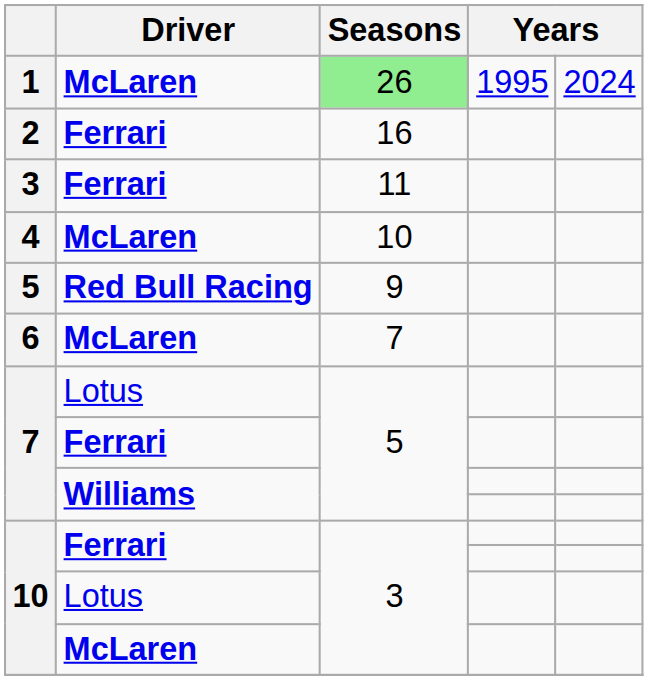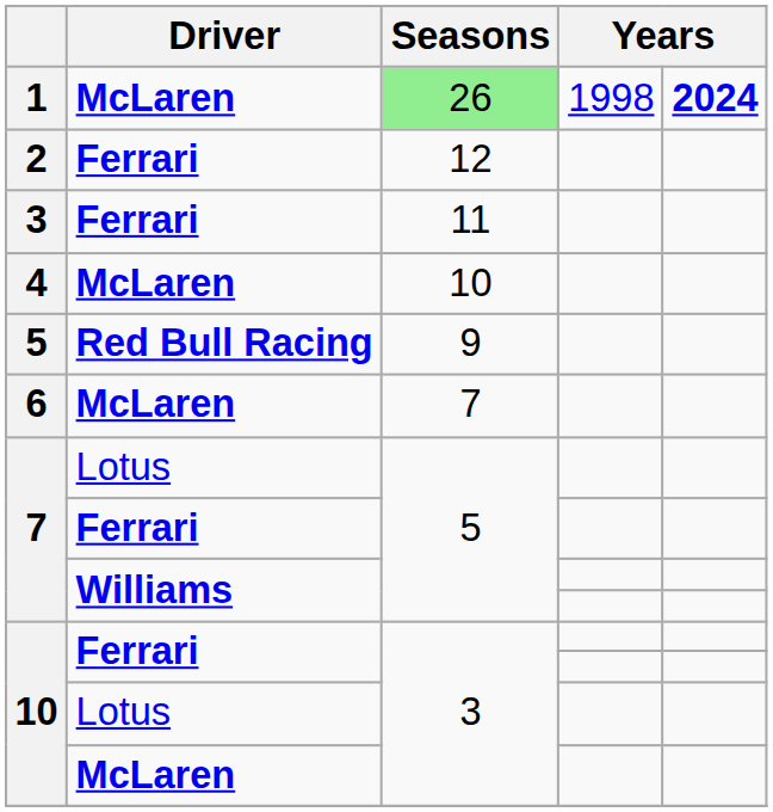 <table class="wikitable" style="text-align:center">
 <tr>
 <th></th>
 <th>Driver</th>
 <th>Seasons</th>
 <th colspan=2>Years</th>
 </tr>
 <tr>
 <th>1</th>
 <td align="left"> <strong><a href='#'>McLaren</a></strong></td>
 <td style="background: lightgreen;">26</td>
-<td><a href='#'>1995</a></td>
-<td><a href='#'>2024</a></td>
+<td><a href='#'>1998</a></td>
+<td><strong><a href='#'>2024</a></strong></td>
 </tr>
 <tr>
 <th>2</th>
 <td align="left"> <strong><a href='#'>Ferrari</a></strong></td>
-<td>16</td>
+<td>12</td>
 <td></td>
 <td></td>
 </tr>
 <tr>
 <th>3</th>
 <td align="left"> <strong><a href='#'>Ferrari</a></strong></td>
 <td>11</td>
 <td></td>
 <td></td>
 </tr>
 <tr>
 <th>4</th>
 <td align="left"> <strong><a href='#'>McLaren</a></strong></td>
 <td>10</td>
 <td></td>
 <td></td>
 </tr>
 <tr>
 <th>5</th>
 <td align="left"> <strong><a href='#'>Red Bull Racing</a></strong></td>
 <td>9</td>
 <td></td>
 <td></td>
 </tr>
 <tr>
 <th>6</th>
 <td align="left"> <strong><a href='#'>McLaren</a></strong></td>
 <td>7</td>
 <td></td>
 <td></td>
 </tr>
 <tr>
 <th rowspan="4">7</th>
 <td align="left"> <a href='#'>Lotus</a></td>
 <td rowspan="4">5</td>
 <td></td>
 <td></td>
 </tr>
 <tr>
 <td align=left> <strong><a href='#'>Ferrari</a></strong></td>
 <td></td>
 <td></td>
 </tr>
 <tr>
 <td rowspan=2 align=left> <strong><a href='#'>Williams</a></strong></td>
 <td></td>
 <td></td>
 </tr>
 <tr>
 <td></td>
 <td></td>
 </tr>
 <tr>
 <th rowspan=4>10</th>
 <td rowspan=2 align=left> <strong><a href='#'>Ferrari</a></strong></td>
 <td rowspan=4>3</td>
 <td></td>
 <td></td>
 </tr>
 <tr>
 <td></td>
 <td></td>
 </tr>
 <tr>
 <td align=left> <a href='#'>Lotus</a></td>
 <td></td>
 <td></td>
 </tr>
 <tr>
 <td align=left> <strong><a href='#'>McLaren</a></strong></td>
 <td></td>
 <td></td>
 </tr>
 <tr>
 </tr>
 </table>
